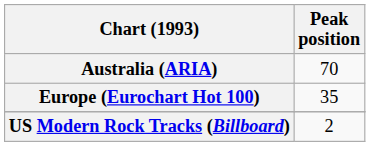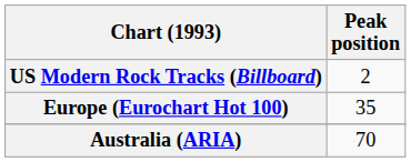 <table class="wikitable sortable plainrowheaders" style="text-align:center">
 <tr>
 <th>Chart (1993)</th>
 <th>Peak<br>position</th>
 </tr>
 <tr>
-<th scope="row">Australia (<a href='#'>ARIA</a>)</th>
-<td>70</td>
+<th scope="row">US <a href='#'>Modern Rock Tracks</a> (<em><a href='#'>Billboard</a></em>)</th>
+<td>2</td>
 </tr>
 <tr>
 <th scope="row">Europe (<a href='#'>Eurochart Hot 100</a>)</th>
 <td>35</td>
 </tr>
 <tr>
 </tr>
 <tr>
 </tr>
 <tr>
 </tr>
 <tr>
 </tr>
 <tr>
-<th scope="row">US <a href='#'>Modern Rock Tracks</a> (<em><a href='#'>Billboard</a></em>)</th>
-<td>2</td>
+<th scope="row">Australia (<a href='#'>ARIA</a>)</th>
+<td>70</td>
 </tr>
 </table>
